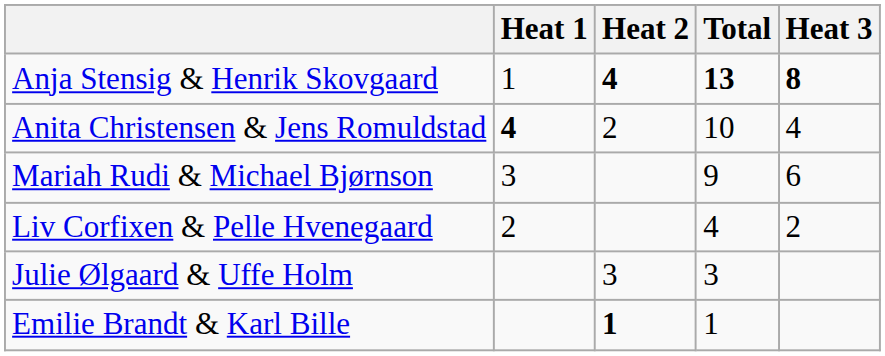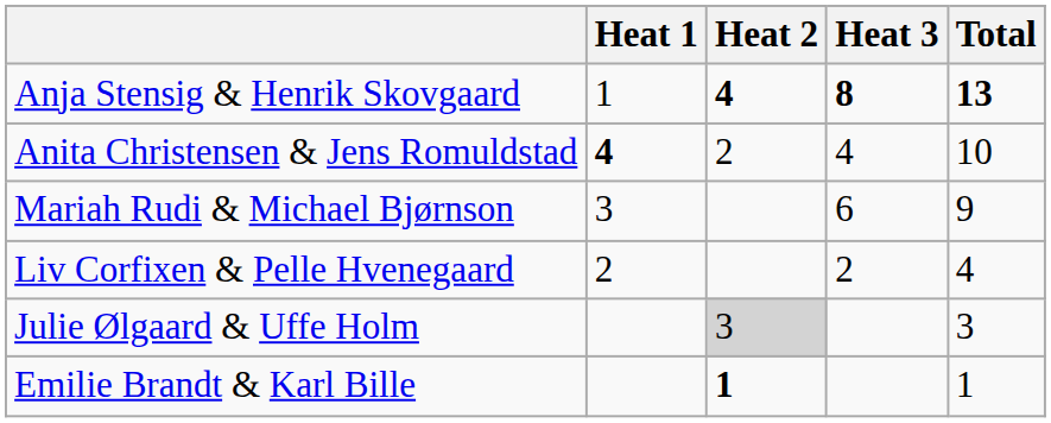 <table class="wikitable">
 <tr>
 <th></th>
 <th>Heat 1</th>
 <th>Heat 2</th>
+<th>Heat 3</th>
 <th>Total</th>
-<th>Heat 3</th>
 </tr>
 <tr>
 <td><a href='#'>Anja Stensig</a> & <a href='#'>Henrik Skovgaard</a></td>
 <td>1</td>
 <td><strong>4</strong></td>
+<td><strong>8</strong></td>
 <td><strong>13</strong></td>
-<td><strong>8</strong></td>
 </tr>
 <tr>
 <td><a href='#'>Anita Christensen</a> & <a href='#'>Jens Romuldstad</a></td>
 <td><strong>4</strong></td>
 <td>2</td>
+<td>4</td>
 <td>10</td>
-<td>4</td>
 </tr>
 <tr>
 <td><a href='#'>Mariah Rudi</a> & <a href='#'>Michael Bjørnson</a></td>
 <td>3</td>
 <td></td>
+<td>6</td>
 <td>9</td>
-<td>6</td>
 </tr>
 <tr>
 <td><a href='#'>Liv Corfixen</a> & <a href='#'>Pelle Hvenegaard</a></td>
 <td>2</td>
 <td></td>
+<td>2</td>
 <td>4</td>
-<td>2</td>
 </tr>
 <tr>
 <td><a href='#'>Julie Ølgaard</a> & <a href='#'>Uffe Holm</a></td>
 <td></td>
+<td style="background: lightgrey;">3</td>
+<td></td>
 <td>3</td>
-<td>3</td>
-<td></td>
 </tr>
 <tr>
 <td><a href='#'>Emilie Brandt</a> & <a href='#'>Karl Bille</a></td>
 <td></td>
 <td><strong>1</strong></td>
+<td></td>
 <td>1</td>
-<td></td>
 </tr>
 </table>
